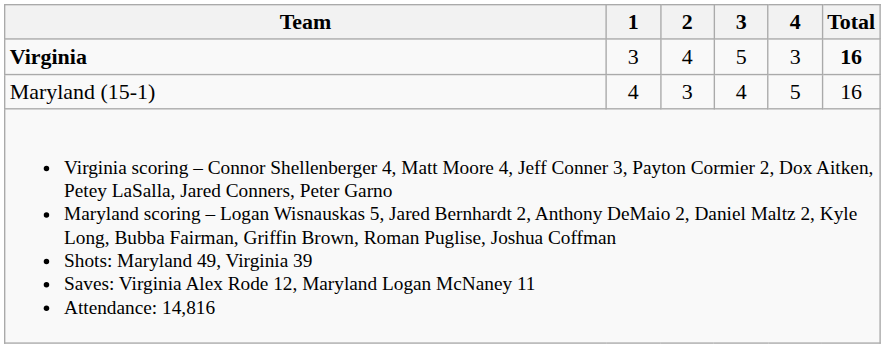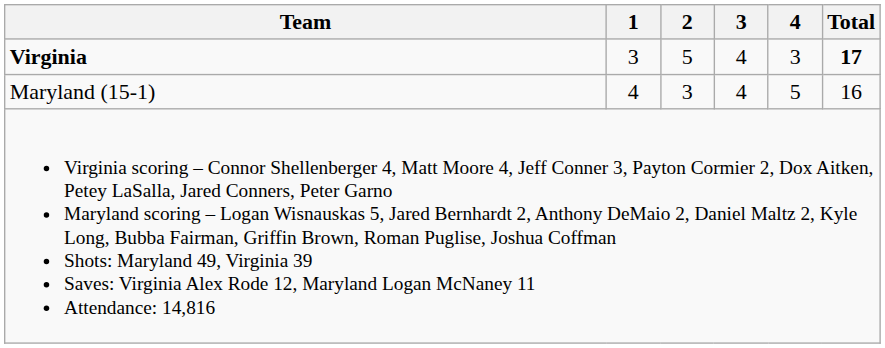 <table class="wikitable" style="text-align:center; max-width:40em">
 <tr>
 <th>Team</th>
 <th style="width:2em">1</th>
 <th style="width:2em">2</th>
 <th style="width:2em">3</th>
 <th style="width:2em">4</th>
 <th style="width:2em">Total</th>
 </tr>
 <tr>
 <td style="text-align:left"><strong>Virginia</strong></td>
 <td>3</td>
+<td>5</td>
 <td>4</td>
-<td>5</td>
 <td>3</td>
-<td><strong>16</strong></td>
+<td><strong>17</strong></td>
 </tr>
 <tr>
 <td style="text-align:left">Maryland (15-1)</td>
 <td>4</td>
 <td>3</td>
 <td>4</td>
 <td>5</td>
 <td>16</td>
 </tr>
 <tr>
 <td colspan=6 style="text-align:left; font-size:88%;"><br><ul><li>Virginia scoring – Connor Shellenberger 4, Matt Moore 4, Jeff Conner 3, Payton Cormier 2, Dox Aitken, Petey LaSalla, Jared Conners, Peter Garno</li><li>Maryland scoring – Logan Wisnauskas 5, Jared Bernhardt 2, Anthony DeMaio 2, Daniel Maltz 2, Kyle Long, Bubba Fairman, Griffin Brown, Roman Puglise, Joshua Coffman</li><li>Shots: Maryland 49, Virginia 39</li><li>Saves: Virginia Alex Rode 12, Maryland Logan McNaney 11</li><li>Attendance: 14,816</li></ul></td>
 </tr>
 </table>
